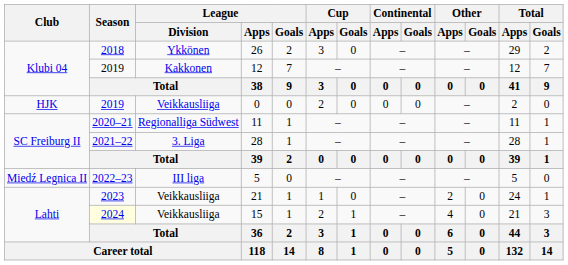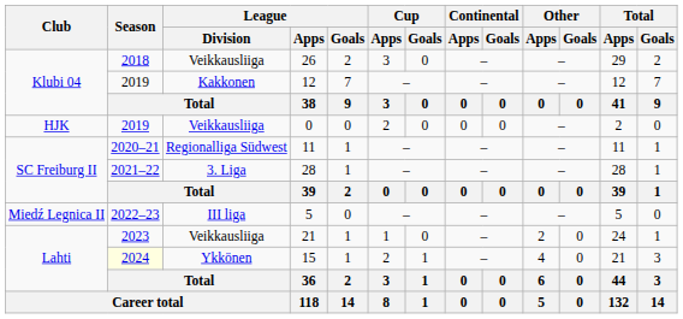 <table class="wikitable" style="text-align:center">
 <tr>
 <th rowspan="2">Club</th>
 <th rowspan="2">Season</th>
 <th colspan="3">League</th>
 <th colspan="2">Cup</th>
 <th colspan="2">Continental</th>
 <th colspan="2">Other</th>
 <th colspan="2">Total</th>
 </tr>
 <tr>
 <th>Division</th>
 <th>Apps</th>
 <th>Goals</th>
 <th>Apps</th>
 <th>Goals</th>
 <th>Apps</th>
 <th>Goals</th>
 <th>Apps</th>
 <th>Goals</th>
 <th>Apps</th>
 <th>Goals</th>
 </tr>
 <tr>
 <td rowspan="3"><a href='#'>Klubi 04</a></td>
 <td><a href='#'>2018</a></td>
-<td rowspan="1"><a href='#'>Ykkönen</a></td>
+<td>Veikkausliiga</td>
 <td>26</td>
 <td>2</td>
 <td>3</td>
 <td>0</td>
 <td colspan="2">–</td>
 <td colspan="2">–</td>
 <td>29</td>
 <td>2</td>
 </tr>
 <tr>
 <td>2019</td>
 <td rowspan="1"><a href='#'>Kakkonen</a></td>
 <td>12</td>
 <td>7</td>
 <td colspan="2">–</td>
 <td colspan="2">–</td>
 <td colspan="2">–</td>
 <td>12</td>
 <td>7</td>
 </tr>
 <tr>
 <th colspan="2">Total</th>
 <th>38</th>
 <th>9</th>
 <th>3</th>
 <th>0</th>
 <th>0</th>
 <th>0</th>
 <th>0</th>
 <th>0</th>
 <th>41</th>
 <th>9</th>
 </tr>
 <tr>
 <td><a href='#'>HJK</a></td>
 <td><a href='#'>2019</a></td>
 <td><a href='#'>Veikkausliiga</a></td>
 <td>0</td>
 <td>0</td>
 <td>2</td>
 <td>0</td>
 <td>0</td>
 <td>0</td>
 <td colspan="2">–</td>
 <td>2</td>
 <td>0</td>
 </tr>
 <tr>
 <td rowspan="3"><a href='#'>SC Freiburg II</a></td>
 <td><a href='#'>2020–21</a></td>
 <td><a href='#'>Regionalliga Südwest</a></td>
 <td>11</td>
 <td>1</td>
 <td colspan="2">–</td>
 <td colspan="2">–</td>
 <td colspan="2">–</td>
 <td>11</td>
 <td>1</td>
 </tr>
 <tr>
 <td><a href='#'>2021–22</a></td>
 <td><a href='#'>3. Liga</a></td>
 <td>28</td>
 <td>1</td>
 <td colspan="2">–</td>
 <td colspan="2">–</td>
 <td colspan="2">–</td>
 <td>28</td>
 <td>1</td>
 </tr>
 <tr>
 <th colspan="2">Total</th>
 <th>39</th>
 <th>2</th>
 <th>0</th>
 <th>0</th>
 <th>0</th>
 <th>0</th>
 <th>0</th>
 <th>0</th>
 <th>39</th>
 <th>1</th>
 </tr>
 <tr>
 <td><a href='#'>Miedź Legnica II</a></td>
 <td><a href='#'>2022–23</a></td>
 <td><a href='#'>III liga</a></td>
 <td>5</td>
 <td>0</td>
 <td colspan="2">–</td>
 <td colspan="2">–</td>
 <td colspan="2">–</td>
 <td>5</td>
 <td>0</td>
 </tr>
 <tr>
 <td rowspan="3"><a href='#'>Lahti</a></td>
 <td><a href='#'>2023</a></td>
 <td>Veikkausliiga</td>
 <td>21</td>
 <td>1</td>
 <td>1</td>
 <td>0</td>
 <td colspan="2">–</td>
 <td>2</td>
 <td>0</td>
 <td>24</td>
 <td>1</td>
 </tr>
 <tr>
 <td style="background: lightyellow;"><a href='#'>2024</a></td>
-<td>Veikkausliiga</td>
+<td rowspan="1"><a href='#'>Ykkönen</a></td>
 <td>15</td>
 <td>1</td>
 <td>2</td>
 <td>1</td>
 <td colspan="2">–</td>
 <td>4</td>
 <td>0</td>
 <td>21</td>
 <td>3</td>
 </tr>
 <tr>
 <th colspan="2">Total</th>
 <th>36</th>
 <th>2</th>
 <th>3</th>
 <th>1</th>
 <th>0</th>
 <th>0</th>
 <th>6</th>
 <th>0</th>
 <th>44</th>
 <th>3</th>
 </tr>
 <tr>
 <th colspan="3">Career total</th>
 <th>118</th>
 <th>14</th>
 <th>8</th>
 <th>1</th>
 <th>0</th>
 <th>0</th>
 <th>5</th>
 <th>0</th>
 <th>132</th>
 <th>14</th>
 </tr>
 </table>
